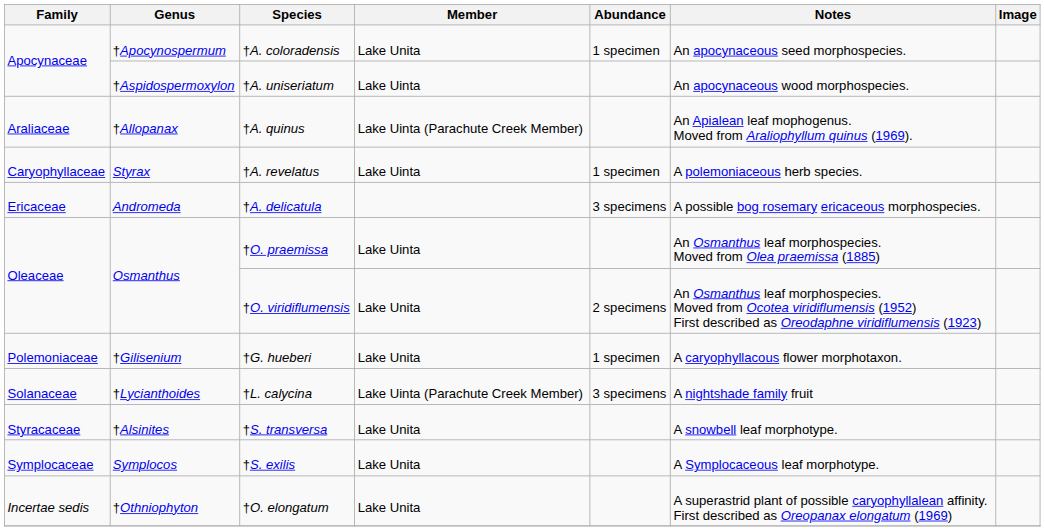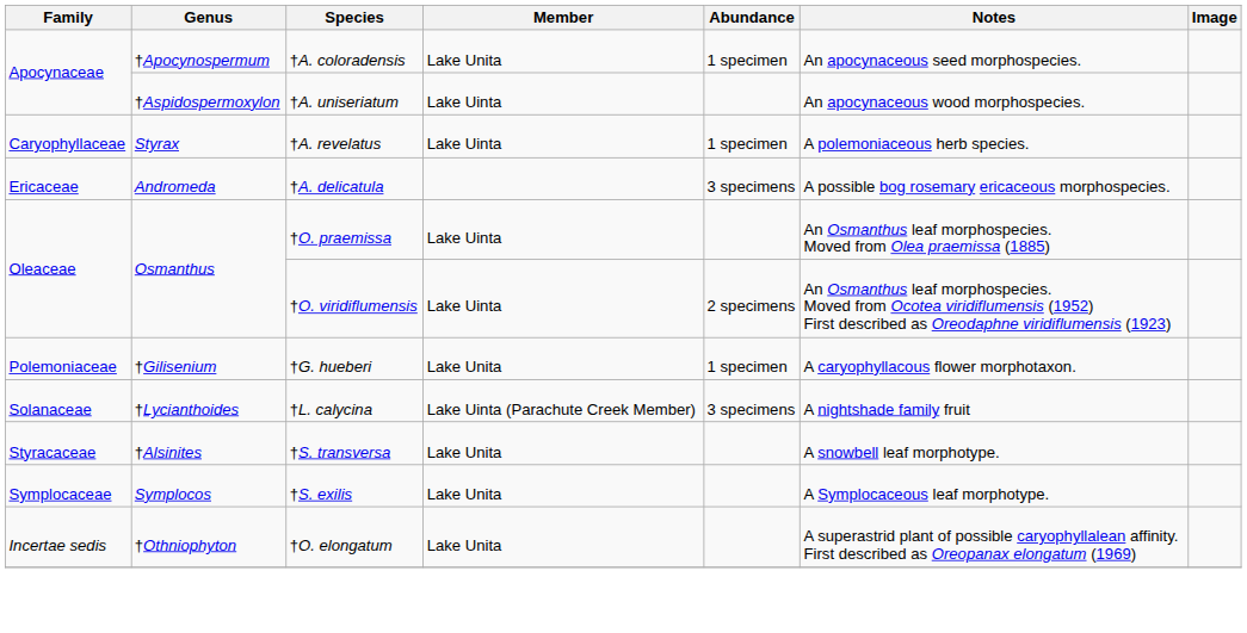 <table class="wikitable" style="margin:auto;width:100%;">
 <tr>
 <th>Family</th>
 <th>Genus</th>
 <th>Species</th>
 <th>Member</th>
 <th>Abundance</th>
 <th>Notes</th>
 <th>Image</th>
 </tr>
 <tr>
 <td rowspan=2><a href='#'>Apocynaceae</a></td>
 <td><br>†<em><a href='#'>Apocynospermum</a></em></td>
 <td><br>†<em>A. coloradensis</em> </td>
 <td><br>Lake Unita</td>
 <td><br>1 specimen</td>
 <td><br>An <a href='#'>apocynaceous</a> seed morphospecies.</td>
 <td></td>
 </tr>
 <tr>
 <td><br>†<em><a href='#'>Aspidospermoxylon</a></em></td>
 <td><br>†<em>A. uniseriatum</em> </td>
 <td><br>Lake Uinta</td>
 <td></td>
 <td><br>An <a href='#'>apocynaceous</a> wood morphospecies.</td>
-<td></td>
-</tr>
-<tr>
-<td><br><a href='#'>Araliaceae</a></td>
-<td><br>†<em><a href='#'>Allopanax</a></em></td>
-<td><br>†<em>A. quinus</em> </td>
-<td><br>Lake Uinta (Parachute Creek Member)</td>
-<td></td>
-<td><br>An <a href='#'>Apialean</a> leaf mophogenus.<br>Moved from <em><a href='#'>Araliophyllum quinus</a></em> (<a href='#'>1969</a>).</td>
 <td></td>
 </tr>
 <tr>
 <td><br><a href='#'>Caryophyllaceae</a></td>
 <td><br><em><a href='#'>Styrax</a></em></td>
 <td><br>†<em>A. revelatus</em> </td>
 <td><br>Lake Uinta</td>
 <td><br>1 specimen</td>
 <td><br>A <a href='#'>polemoniaceous</a> herb species.</td>
 <td><br></td>
 </tr>
 <tr>
 <td><br><a href='#'>Ericaceae</a></td>
 <td><br><em><a href='#'>Andromeda</a></em></td>
 <td><br>†<em><a href='#'>A. delicatula</a></em> </td>
 <td></td>
 <td><br>3 specimens</td>
 <td><br>A possible <a href='#'>bog rosemary</a> <a href='#'>ericaceous</a> morphospecies.</td>
 <td></td>
 </tr>
 <tr>
 <td rowspan=2><a href='#'>Oleaceae</a></td>
 <td rowspan=2><em><a href='#'>Osmanthus</a></em></td>
 <td><br>†<em><a href='#'>O. praemissa</a></em> </td>
 <td><br>Lake Uinta</td>
 <td></td>
 <td><br>An <em><a href='#'>Osmanthus</a></em> leaf morphospecies.<br>Moved from <em><a href='#'>Olea praemissa</a></em> (<a href='#'>1885</a>)</td>
 <td></td>
 </tr>
 <tr>
 <td><br>†<em><a href='#'>O. viridiflumensis</a></em> </td>
-<td><br>Lake Unita</td>
+<td><br>Lake Uinta</td>
 <td><br>2 specimens</td>
 <td><br>An <em><a href='#'>Osmanthus</a></em> leaf morphospecies.<br>Moved from <em><a href='#'>Ocotea viridiflumensis</a></em> (<a href='#'>1952</a>)<br>First described as <em><a href='#'>Oreodaphne viridiflumensis</a></em> (<a href='#'>1923</a>)</td>
 <td></td>
 </tr>
 <tr>
 <td><br><a href='#'>Polemoniaceae</a></td>
 <td><br>†<em><a href='#'>Gilisenium</a></em></td>
 <td><br>†<em>G. hueberi</em> </td>
 <td><br>Lake Unita</td>
 <td><br>1 specimen</td>
 <td><br>A <a href='#'>caryophyllacous</a> flower morphotaxon.</td>
 <td></td>
 </tr>
 <tr>
 <td><br><a href='#'>Solanaceae</a></td>
 <td><br>†<em><a href='#'>Lycianthoides</a></em></td>
 <td><br>†<em>L. calycina</em> </td>
 <td><br>Lake Uinta (Parachute Creek Member)</td>
 <td><br>3 specimens</td>
 <td><br>A <a href='#'>nightshade family</a> fruit</td>
 <td></td>
 </tr>
 <tr>
 <td><br><a href='#'>Styracaceae</a></td>
 <td><br>†<em><a href='#'>Alsinites</a></em></td>
 <td><br>†<em><a href='#'>S. transversa</a></em> </td>
 <td><br>Lake Unita</td>
 <td></td>
 <td><br>A <a href='#'>snowbell</a> leaf morphotype.</td>
 <td></td>
 </tr>
 <tr>
 <td><br><a href='#'>Symplocaceae</a></td>
 <td><br><em><a href='#'>Symplocos</a></em></td>
 <td><br>†<em><a href='#'>S. exilis</a></em> </td>
 <td><br>Lake Unita</td>
 <td></td>
 <td><br>A <a href='#'>Symplocaceous</a> leaf morphotype.</td>
 <td></td>
 </tr>
 <tr>
 <td><br><em>Incertae sedis</em></td>
 <td><br>†<em><a href='#'>Othniophyton</a></em></td>
 <td><br>†<em>O. elongatum</em> </td>
 <td><br>Lake Unita</td>
 <td></td>
 <td><br>A superastrid plant of possible <a href='#'>caryophyllalean</a> affinity.<br>First described as <em><a href='#'>Oreopanax elongatum</a></em> (<a href='#'>1969</a>)<br></td>
 <td></td>
 </tr>
 <tr>
 </tr>
 </table>
